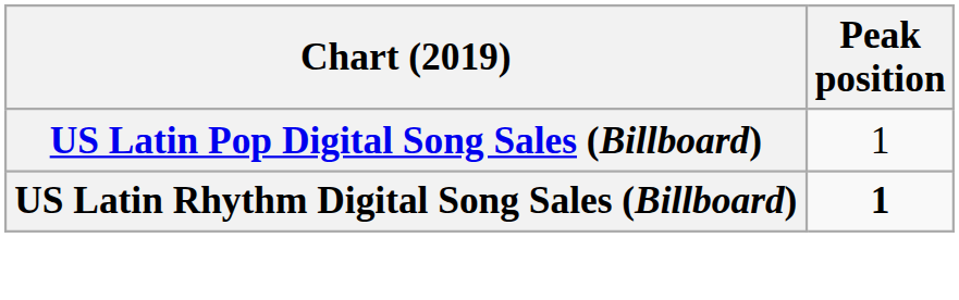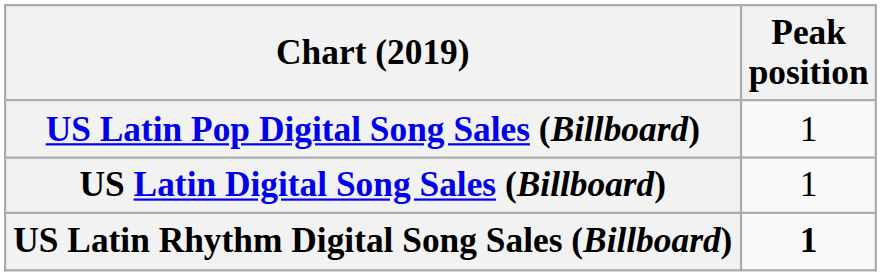 <table class="wikitable plainrowheaders sortable" style="text-align:center;">
 <tr>
 <th>Chart (2019)</th>
 <th>Peak<br>position</th>
 </tr>
 <tr>
 <th scope="row"><a href='#'>US Latin Pop Digital Song Sales</a> (<em>Billboard</em>)</th>
 <td>1</td>
 </tr>
 <tr>
+<th scope="row">US <a href='#'>Latin Digital Song Sales</a> (<em>Billboard</em>)</th>
+<td>1</td>
+</tr>
+<tr>
 <th scope="row">US Latin Rhythm Digital Song Sales (<em>Billboard</em>)</th>
 <td><strong>1</strong></td>
 </tr>
 </table>
